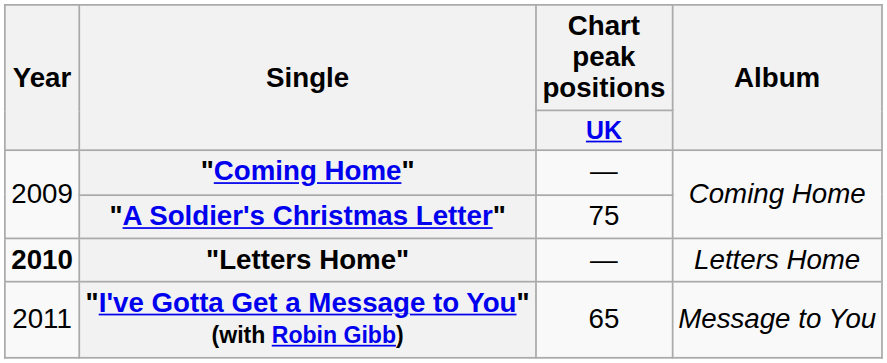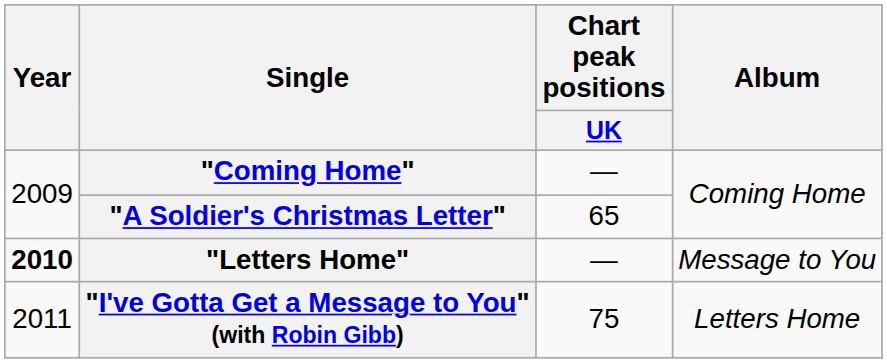 <table class="wikitable plainrowheaders" style="text-align:center;">
 <tr>
 <th scope="col" rowspan="2">Year</th>
 <th scope="col" rowspan="2">Single</th>
 <th scope="col">Chart peak positions</th>
 <th scope="col" rowspan="2">Album</th>
 </tr>
 <tr>
 <th scope="col" style="width:3em;font-size:90%"><a href='#'>UK</a></th>
 </tr>
 <tr>
 <td rowspan="2">2009</td>
 <th scope="row">"<a href='#'>Coming Home</a>"</th>
 <td>—</td>
 <td rowspan="2"><em>Coming Home</em></td>
 </tr>
 <tr>
 <th scope="row">"<a href='#'>A Soldier's Christmas Letter</a>"</th>
-<td>75</td>
+<td>65</td>
 </tr>
 <tr>
 <td><strong>2010</strong></td>
 <th scope="row">"Letters Home"</th>
 <td>—</td>
-<td><em>Letters Home</em></td>
+<td><em>Message to You</em></td>
 </tr>
 <tr>
 <td>2011</td>
 <th scope="row">"<a href='#'>I've Gotta Get a Message to You</a>"<br><small>(with <a href='#'>Robin Gibb</a>)</small></th>
-<td>65</td>
-<td><em>Message to You</em></td>
+<td>75</td>
+<td><em>Letters Home</em></td>
 </tr>
 </table>
